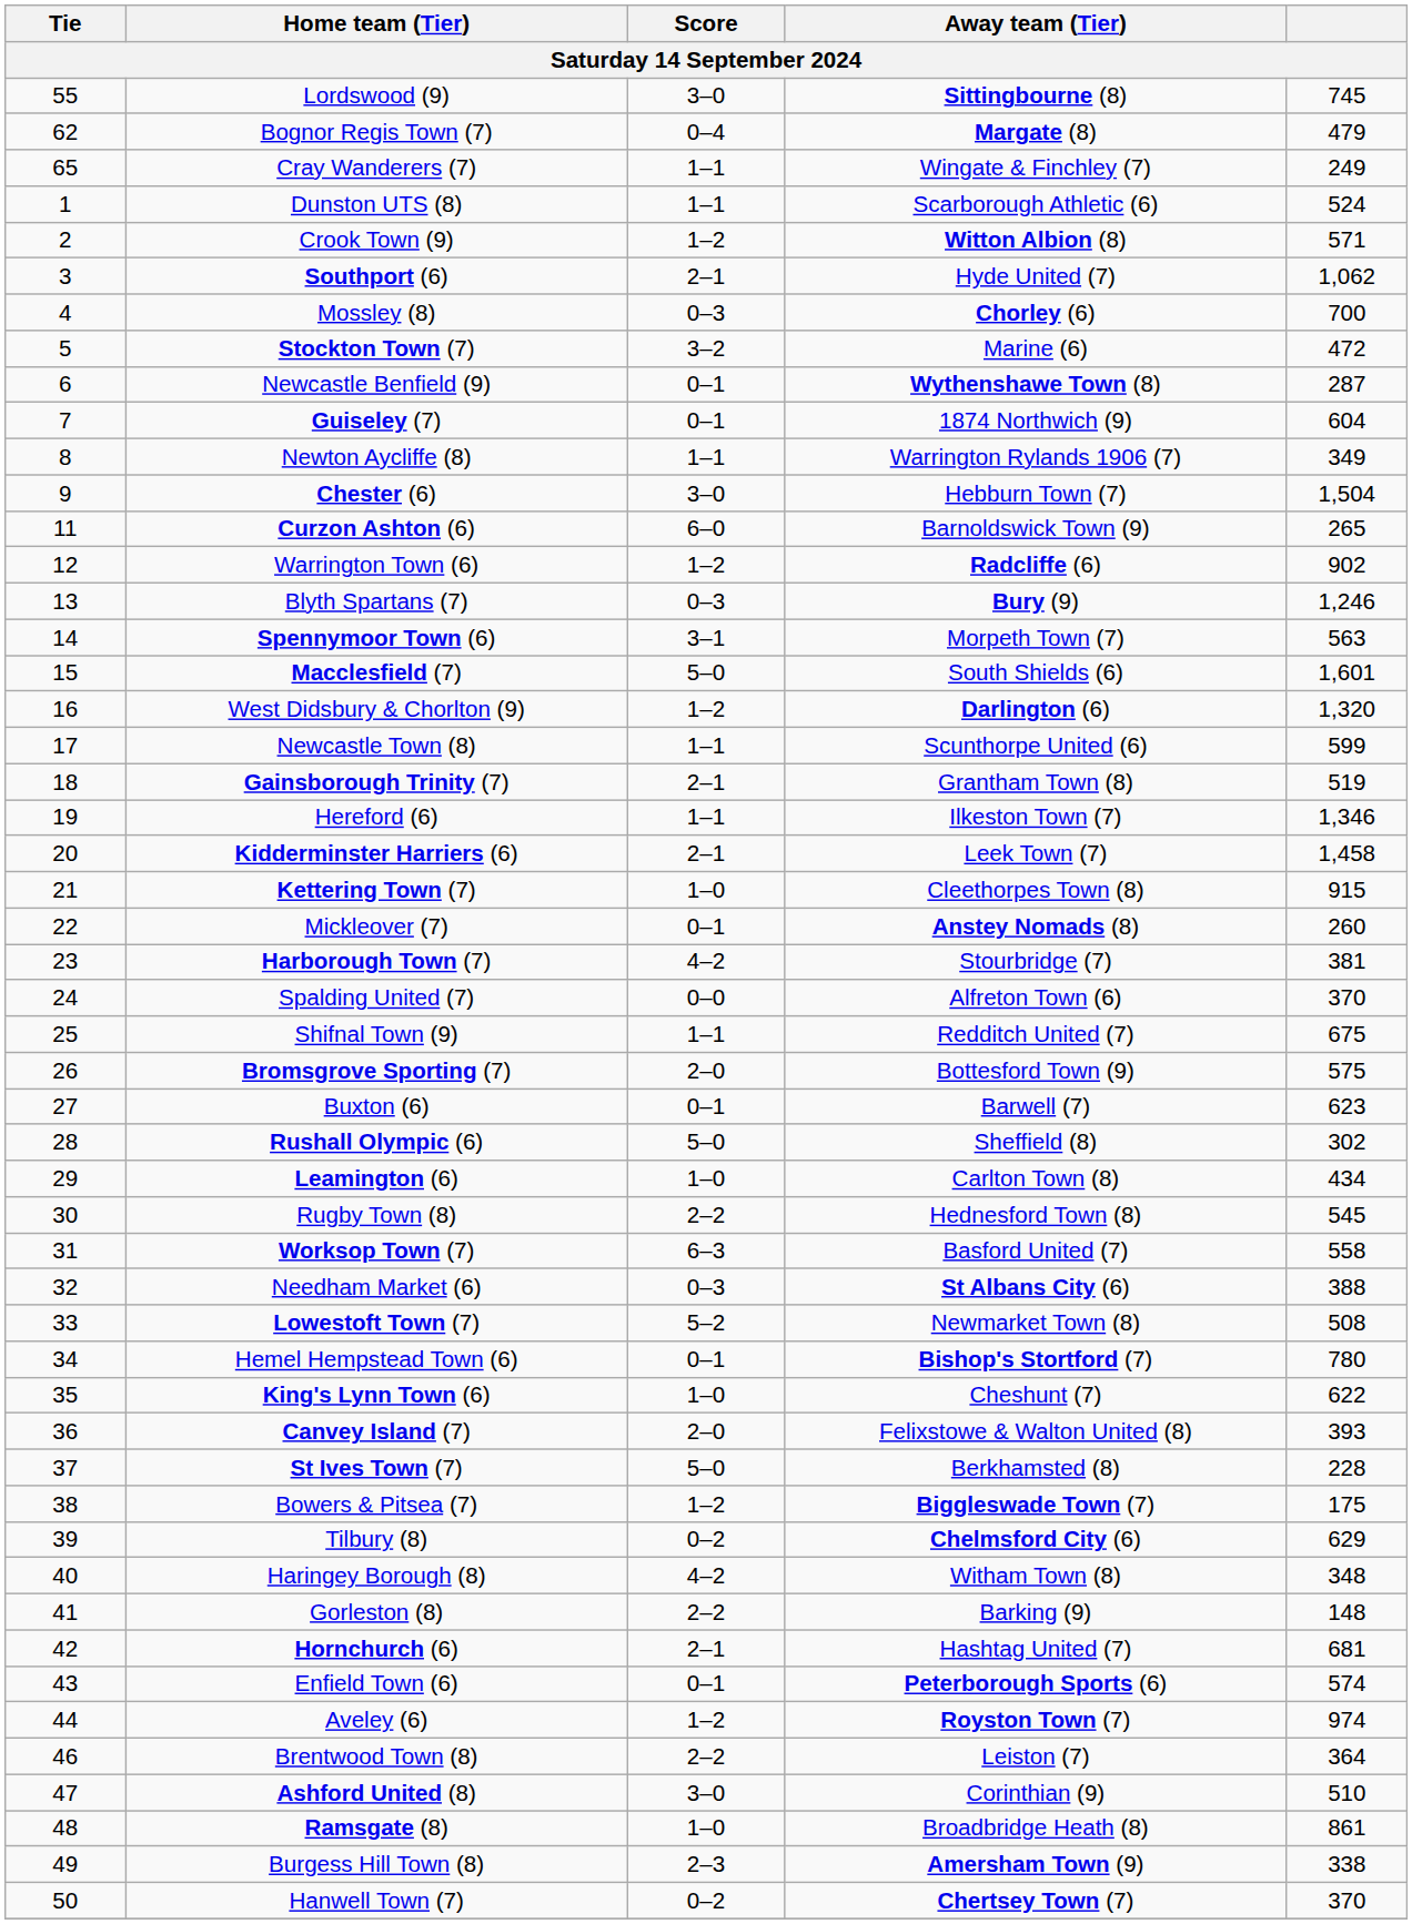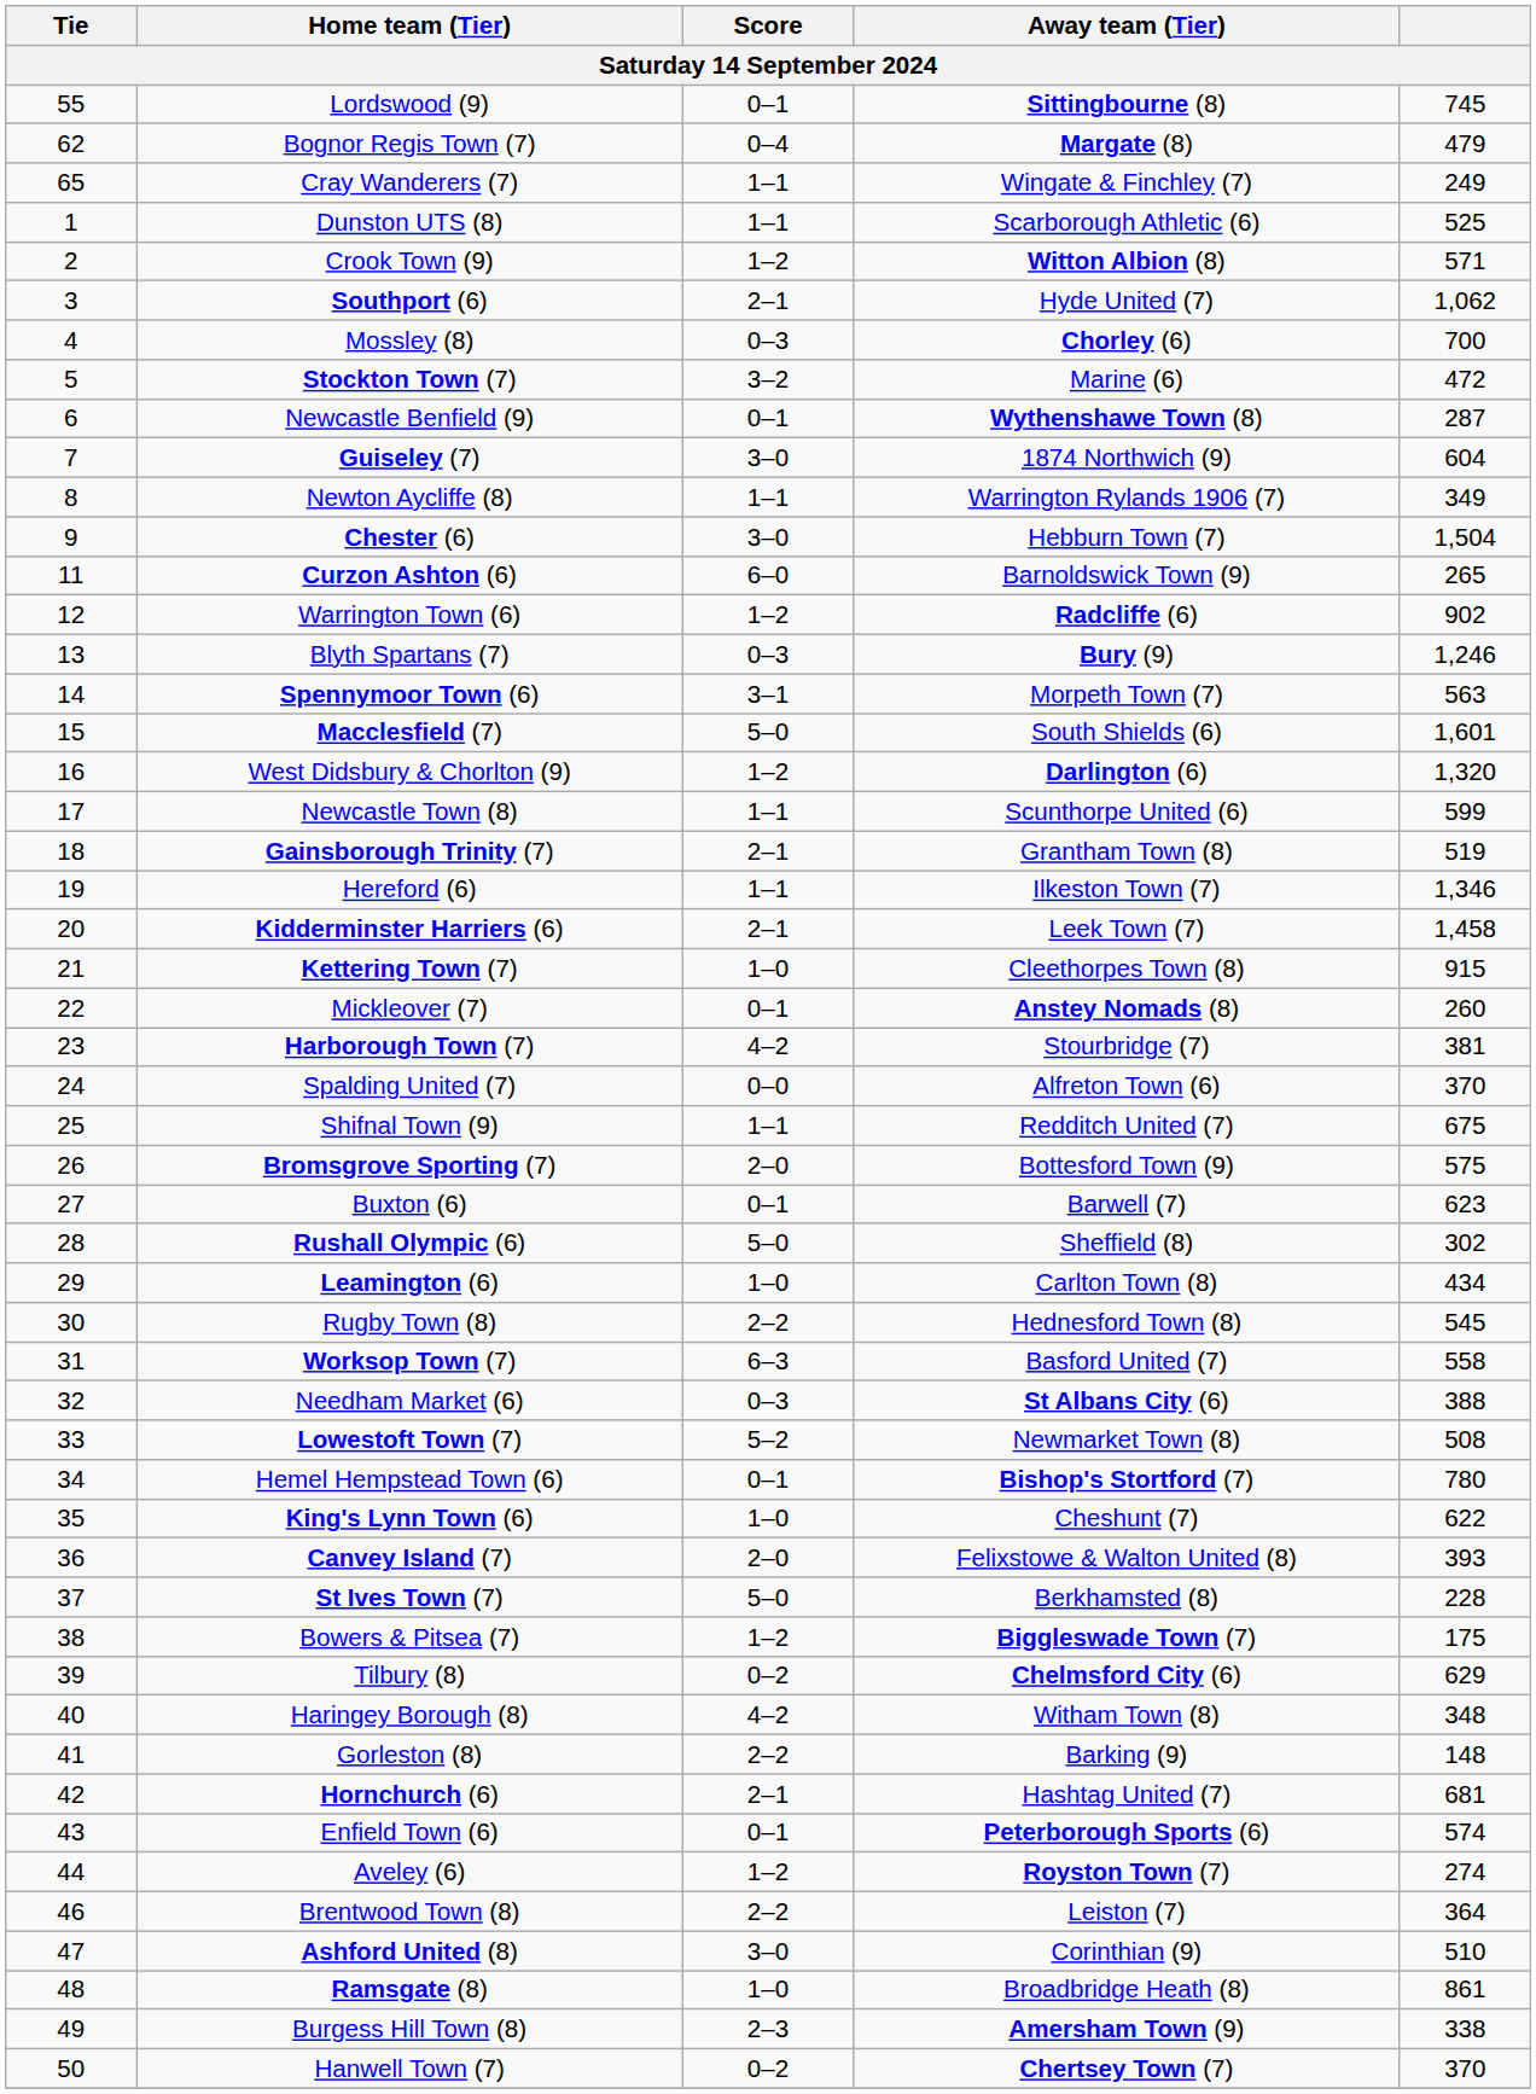 <table class="wikitable" style="text-align:center; font-size:90%; width:100%">
 <tr>
 <th scope="col" style="width:  8.43%;">Tie</th>
 <th scope="col" style="width: 35.29%;">Home team (<a href='#'>Tier</a>)</th>
 <th scope="col" style="width: 11.00%;">Score</th>
 <th scope="col" style="width: 35.29%;">Away team (<a href='#'>Tier</a>)</th>
 <th scope="col" style="width:  8.43%;"></th>
 </tr>
 <tr>
 <th colspan="5">Saturday 14 September 2024</th>
 </tr>
 <tr>
 <td>55</td>
 <td><a href='#'>Lordswood</a> (9)</td>
-<td>3–0</td>
+<td>0–1</td>
 <td><strong><a href='#'>Sittingbourne</a></strong> (8)</td>
 <td>745</td>
 </tr>
 <tr>
 <td>62</td>
 <td><a href='#'>Bognor Regis Town</a> (7)</td>
 <td>0–4</td>
 <td><strong><a href='#'>Margate</a></strong> (8)</td>
 <td>479</td>
 </tr>
 <tr>
 <td>65</td>
 <td><a href='#'>Cray Wanderers</a> (7)</td>
 <td>1–1</td>
 <td><a href='#'>Wingate & Finchley</a> (7)</td>
 <td>249</td>
 </tr>
 <tr>
 <td>1</td>
 <td><a href='#'>Dunston UTS</a> (8)</td>
 <td>1–1</td>
 <td><a href='#'>Scarborough Athletic</a> (6)</td>
-<td>524</td>
+<td>525</td>
 </tr>
 <tr>
 <td>2</td>
 <td><a href='#'>Crook Town</a> (9)</td>
 <td>1–2</td>
 <td><strong><a href='#'>Witton Albion</a></strong> (8)</td>
 <td>571</td>
 </tr>
 <tr>
 <td>3</td>
 <td><strong><a href='#'>Southport</a></strong> (6)</td>
 <td>2–1</td>
 <td><a href='#'>Hyde United</a> (7)</td>
 <td>1,062</td>
 </tr>
 <tr>
 <td>4</td>
 <td><a href='#'>Mossley</a> (8)</td>
 <td>0–3</td>
 <td><strong><a href='#'>Chorley</a></strong> (6)</td>
 <td>700</td>
 </tr>
 <tr>
 <td>5</td>
 <td><strong><a href='#'>Stockton Town</a></strong> (7)</td>
 <td>3–2</td>
 <td><a href='#'>Marine</a> (6)</td>
 <td>472</td>
 </tr>
 <tr>
 <td>6</td>
 <td><a href='#'>Newcastle Benfield</a> (9)</td>
 <td>0–1</td>
 <td><strong><a href='#'>Wythenshawe Town</a></strong> (8)</td>
 <td>287</td>
 </tr>
 <tr>
 <td>7</td>
 <td><strong><a href='#'>Guiseley</a></strong> (7)</td>
-<td>0–1</td>
+<td>3–0</td>
 <td><a href='#'>1874 Northwich</a> (9)</td>
 <td>604</td>
 </tr>
 <tr>
 <td>8</td>
 <td><a href='#'>Newton Aycliffe</a> (8)</td>
 <td>1–1</td>
 <td><a href='#'>Warrington Rylands 1906</a> (7)</td>
 <td>349</td>
 </tr>
 <tr>
 <td>9</td>
 <td><strong><a href='#'>Chester</a></strong> (6)</td>
 <td>3–0</td>
 <td><a href='#'>Hebburn Town</a> (7)</td>
 <td>1,504</td>
 </tr>
 <tr>
 <td>11</td>
 <td><strong><a href='#'>Curzon Ashton</a></strong> (6)</td>
 <td>6–0</td>
 <td><a href='#'>Barnoldswick Town</a> (9)</td>
 <td>265</td>
 </tr>
 <tr>
 <td>12</td>
 <td><a href='#'>Warrington Town</a> (6)</td>
 <td>1–2</td>
 <td><strong><a href='#'>Radcliffe</a></strong> (6)</td>
 <td>902</td>
 </tr>
 <tr>
 <td>13</td>
 <td><a href='#'>Blyth Spartans</a> (7)</td>
 <td>0–3</td>
 <td><strong><a href='#'>Bury</a></strong> (9)</td>
 <td>1,246</td>
 </tr>
 <tr>
 <td>14</td>
 <td><strong><a href='#'>Spennymoor Town</a></strong> (6)</td>
 <td>3–1</td>
 <td><a href='#'>Morpeth Town</a> (7)</td>
 <td>563</td>
 </tr>
 <tr>
 <td>15</td>
 <td><strong><a href='#'>Macclesfield</a></strong> (7)</td>
 <td>5–0</td>
 <td><a href='#'>South Shields</a> (6)</td>
 <td>1,601</td>
 </tr>
 <tr>
 <td>16</td>
 <td><a href='#'>West Didsbury & Chorlton</a> (9)</td>
 <td>1–2</td>
 <td><strong><a href='#'>Darlington</a></strong> (6)</td>
 <td>1,320</td>
 </tr>
 <tr>
 <td>17</td>
 <td><a href='#'>Newcastle Town</a> (8)</td>
 <td>1–1</td>
 <td><a href='#'>Scunthorpe United</a> (6)</td>
 <td>599</td>
 </tr>
 <tr>
 <td>18</td>
 <td><strong><a href='#'>Gainsborough Trinity</a></strong> (7)</td>
 <td>2–1</td>
 <td><a href='#'>Grantham Town</a> (8)</td>
 <td>519</td>
 </tr>
 <tr>
 <td>19</td>
 <td><a href='#'>Hereford</a> (6)</td>
 <td>1–1</td>
 <td><a href='#'>Ilkeston Town</a> (7)</td>
 <td>1,346</td>
 </tr>
 <tr>
 <td>20</td>
 <td><strong><a href='#'>Kidderminster Harriers</a></strong> (6)</td>
 <td>2–1</td>
 <td><a href='#'>Leek Town</a> (7)</td>
 <td>1,458</td>
 </tr>
 <tr>
 <td>21</td>
 <td><strong><a href='#'>Kettering Town</a></strong> (7)</td>
 <td>1–0</td>
 <td><a href='#'>Cleethorpes Town</a> (8)</td>
 <td>915</td>
 </tr>
 <tr>
 <td>22</td>
 <td><a href='#'>Mickleover</a> (7)</td>
 <td>0–1</td>
 <td><strong><a href='#'>Anstey Nomads</a></strong> (8)</td>
 <td>260</td>
 </tr>
 <tr>
 <td>23</td>
 <td><strong><a href='#'>Harborough Town</a></strong> (7)</td>
 <td>4–2</td>
 <td><a href='#'>Stourbridge</a> (7)</td>
 <td>381</td>
 </tr>
 <tr>
 <td>24</td>
 <td><a href='#'>Spalding United</a> (7)</td>
 <td>0–0</td>
 <td><a href='#'>Alfreton Town</a> (6)</td>
 <td>370</td>
 </tr>
 <tr>
 <td>25</td>
 <td><a href='#'>Shifnal Town</a> (9)</td>
 <td>1–1</td>
 <td><a href='#'>Redditch United</a> (7)</td>
 <td>675</td>
 </tr>
 <tr>
 <td>26</td>
 <td><strong><a href='#'>Bromsgrove Sporting</a></strong> (7)</td>
 <td>2–0</td>
 <td><a href='#'>Bottesford Town</a> (9)</td>
 <td>575</td>
 </tr>
 <tr>
 <td>27</td>
 <td><a href='#'>Buxton</a> (6)</td>
 <td>0–1</td>
 <td><a href='#'>Barwell</a> (7)</td>
 <td>623</td>
 </tr>
 <tr>
 <td>28</td>
 <td><strong><a href='#'>Rushall Olympic</a></strong> (6)</td>
 <td>5–0</td>
 <td><a href='#'>Sheffield</a> (8)</td>
 <td>302</td>
 </tr>
 <tr>
 <td>29</td>
 <td><strong><a href='#'>Leamington</a></strong> (6)</td>
 <td>1–0</td>
 <td><a href='#'>Carlton Town</a> (8)</td>
 <td>434</td>
 </tr>
 <tr>
 <td>30</td>
 <td><a href='#'>Rugby Town</a> (8)</td>
 <td>2–2</td>
 <td><a href='#'>Hednesford Town</a> (8)</td>
 <td>545</td>
 </tr>
 <tr>
 <td>31</td>
 <td><strong><a href='#'>Worksop Town</a></strong> (7)</td>
 <td>6–3</td>
 <td><a href='#'>Basford United</a> (7)</td>
 <td>558</td>
 </tr>
 <tr>
 <td>32</td>
 <td><a href='#'>Needham Market</a> (6)</td>
 <td>0–3</td>
 <td><strong><a href='#'>St Albans City</a></strong> (6)</td>
 <td>388</td>
 </tr>
 <tr>
 <td>33</td>
 <td><strong><a href='#'>Lowestoft Town</a></strong> (7)</td>
 <td>5–2</td>
 <td><a href='#'>Newmarket Town</a> (8)</td>
 <td>508</td>
 </tr>
 <tr>
 <td>34</td>
 <td><a href='#'>Hemel Hempstead Town</a> (6)</td>
 <td>0–1</td>
 <td><strong><a href='#'>Bishop's Stortford</a></strong> (7)</td>
 <td>780</td>
 </tr>
 <tr>
 <td>35</td>
 <td><strong><a href='#'>King's Lynn Town</a></strong> (6)</td>
 <td>1–0</td>
 <td><a href='#'>Cheshunt</a> (7)</td>
 <td>622</td>
 </tr>
 <tr>
 <td>36</td>
 <td><strong><a href='#'>Canvey Island</a></strong> (7)</td>
 <td>2–0</td>
 <td><a href='#'>Felixstowe & Walton United</a> (8)</td>
 <td>393</td>
 </tr>
 <tr>
 <td>37</td>
 <td><strong><a href='#'>St Ives Town</a></strong> (7)</td>
 <td>5–0</td>
 <td><a href='#'>Berkhamsted</a> (8)</td>
 <td>228</td>
 </tr>
 <tr>
 <td>38</td>
 <td><a href='#'>Bowers & Pitsea</a> (7)</td>
 <td>1–2</td>
 <td><strong><a href='#'>Biggleswade Town</a></strong> (7)</td>
 <td>175</td>
 </tr>
 <tr>
 <td>39</td>
 <td><a href='#'>Tilbury</a> (8)</td>
 <td>0–2</td>
 <td><strong><a href='#'>Chelmsford City</a></strong> (6)</td>
 <td>629</td>
 </tr>
 <tr>
 <td>40</td>
 <td><a href='#'>Haringey Borough</a> (8)</td>
 <td>4–2</td>
 <td><a href='#'>Witham Town</a> (8)</td>
 <td>348</td>
 </tr>
 <tr>
 <td>41</td>
 <td><a href='#'>Gorleston</a> (8)</td>
 <td>2–2</td>
 <td><a href='#'>Barking</a> (9)</td>
 <td>148</td>
 </tr>
 <tr>
 <td>42</td>
 <td><strong><a href='#'>Hornchurch</a></strong> (6)</td>
 <td>2–1</td>
 <td><a href='#'>Hashtag United</a> (7)</td>
 <td>681</td>
 </tr>
 <tr>
 <td>43</td>
 <td><a href='#'>Enfield Town</a> (6)</td>
 <td>0–1</td>
 <td><strong><a href='#'>Peterborough Sports</a></strong> (6)</td>
 <td>574</td>
 </tr>
 <tr>
 <td>44</td>
 <td><a href='#'>Aveley</a> (6)</td>
 <td>1–2</td>
 <td><strong><a href='#'>Royston Town</a></strong> (7)</td>
-<td>974</td>
+<td>274</td>
 </tr>
 <tr>
 <td>46</td>
 <td><a href='#'>Brentwood Town</a> (8)</td>
 <td>2–2</td>
 <td><a href='#'>Leiston</a> (7)</td>
 <td>364</td>
 </tr>
 <tr>
 <td>47</td>
 <td><strong><a href='#'>Ashford United</a></strong> (8)</td>
 <td>3–0</td>
 <td><a href='#'>Corinthian</a> (9)</td>
 <td>510</td>
 </tr>
 <tr>
 <td>48</td>
 <td><strong><a href='#'>Ramsgate</a></strong> (8)</td>
 <td>1–0</td>
 <td><a href='#'>Broadbridge Heath</a> (8)</td>
 <td>861</td>
 </tr>
 <tr>
 <td>49</td>
 <td><a href='#'>Burgess Hill Town</a> (8)</td>
 <td>2–3</td>
 <td><strong><a href='#'>Amersham Town</a></strong> (9)</td>
 <td>338</td>
 </tr>
 <tr>
 <td>50</td>
 <td><a href='#'>Hanwell Town</a> (7)</td>
 <td>0–2</td>
 <td><strong><a href='#'>Chertsey Town</a></strong> (7)</td>
 <td>370</td>
 </tr>
 <tr>
 </tr>
 </table>
